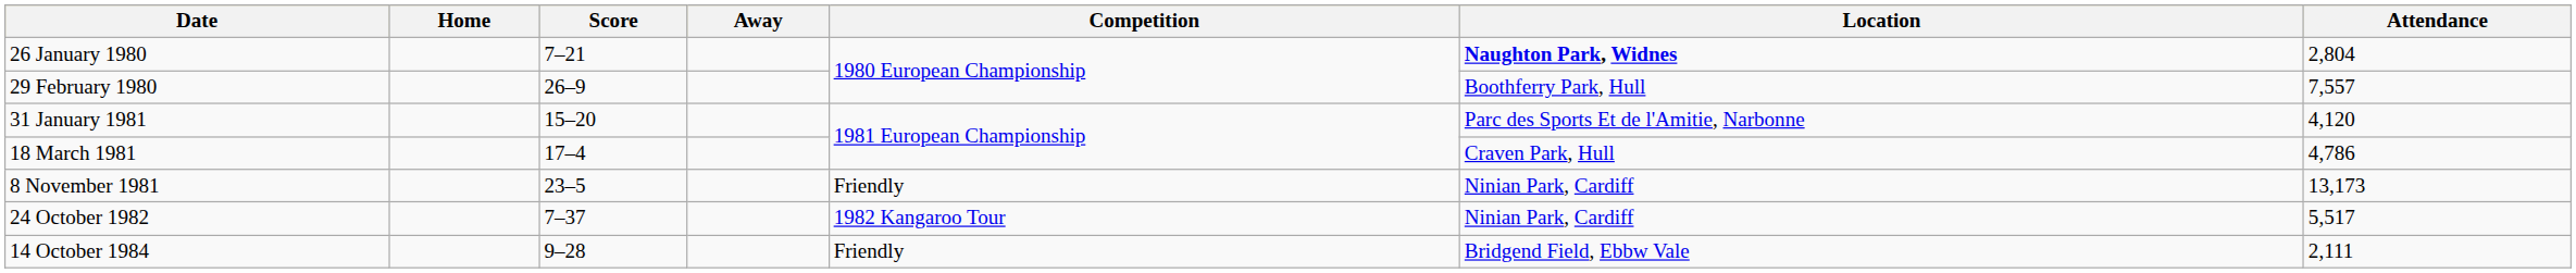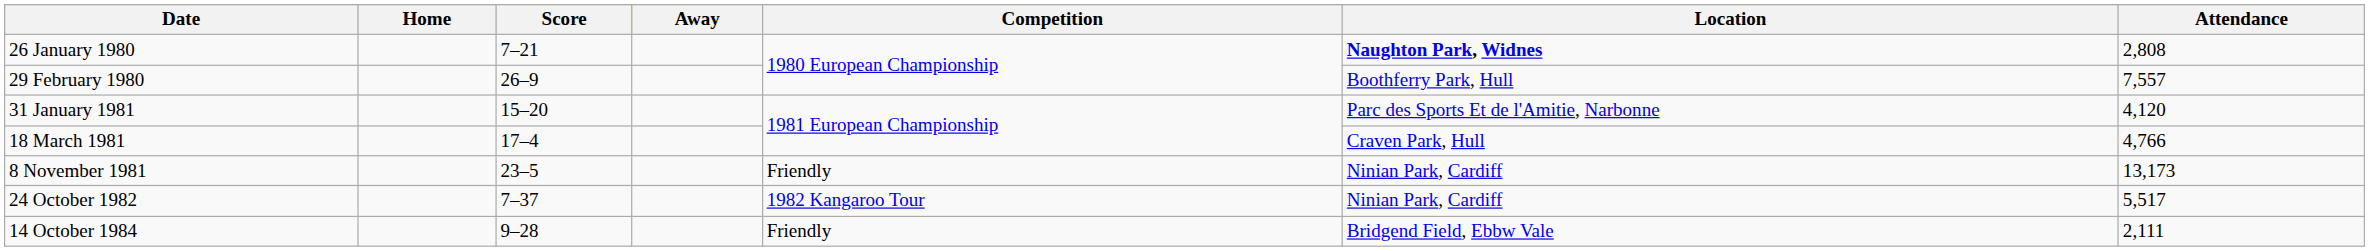 <table class="wikitable" width=100%>
 <tr bgcolor=#bdb76b>
 <th>Date</th>
 <th>Home</th>
 <th>Score</th>
 <th>Away</th>
 <th>Competition</th>
 <th>Location</th>
 <th>Attendance</th>
 </tr>
 <tr>
 <td>26 January 1980</td>
 <td></td>
 <td>7–21</td>
 <td></td>
 <td rowspan=2><a href='#'>1980 European Championship</a></td>
 <td><strong><a href='#'>Naughton Park</a>, <a href='#'>Widnes</a></strong></td>
-<td>2,804</td>
+<td>2,808</td>
 </tr>
 <tr>
 <td>29 February 1980</td>
 <td></td>
 <td>26–9</td>
 <td></td>
 <td><a href='#'>Boothferry Park</a>, <a href='#'>Hull</a></td>
 <td>7,557</td>
 </tr>
 <tr>
 <td>31 January 1981</td>
 <td></td>
 <td>15–20</td>
 <td></td>
 <td rowspan=2><a href='#'>1981 European Championship</a></td>
 <td><a href='#'>Parc des Sports Et de l'Amitie</a>, <a href='#'>Narbonne</a></td>
 <td>4,120</td>
 </tr>
 <tr>
 <td>18 March 1981</td>
 <td></td>
 <td>17–4</td>
 <td></td>
 <td><a href='#'>Craven Park</a>, <a href='#'>Hull</a></td>
-<td>4,786</td>
+<td>4,766</td>
 </tr>
 <tr>
 <td>8 November 1981</td>
 <td></td>
 <td>23–5</td>
 <td></td>
 <td>Friendly</td>
 <td><a href='#'>Ninian Park</a>, <a href='#'>Cardiff</a></td>
 <td>13,173</td>
 </tr>
 <tr>
 <td>24 October 1982</td>
 <td></td>
 <td>7–37</td>
 <td></td>
 <td><a href='#'>1982 Kangaroo Tour</a></td>
 <td><a href='#'>Ninian Park</a>, <a href='#'>Cardiff</a></td>
 <td>5,517</td>
 </tr>
 <tr>
 <td>14 October 1984</td>
 <td></td>
 <td>9–28</td>
 <td></td>
 <td>Friendly</td>
 <td><a href='#'>Bridgend Field</a>, <a href='#'>Ebbw Vale</a></td>
 <td>2,111</td>
 </tr>
 </table>
